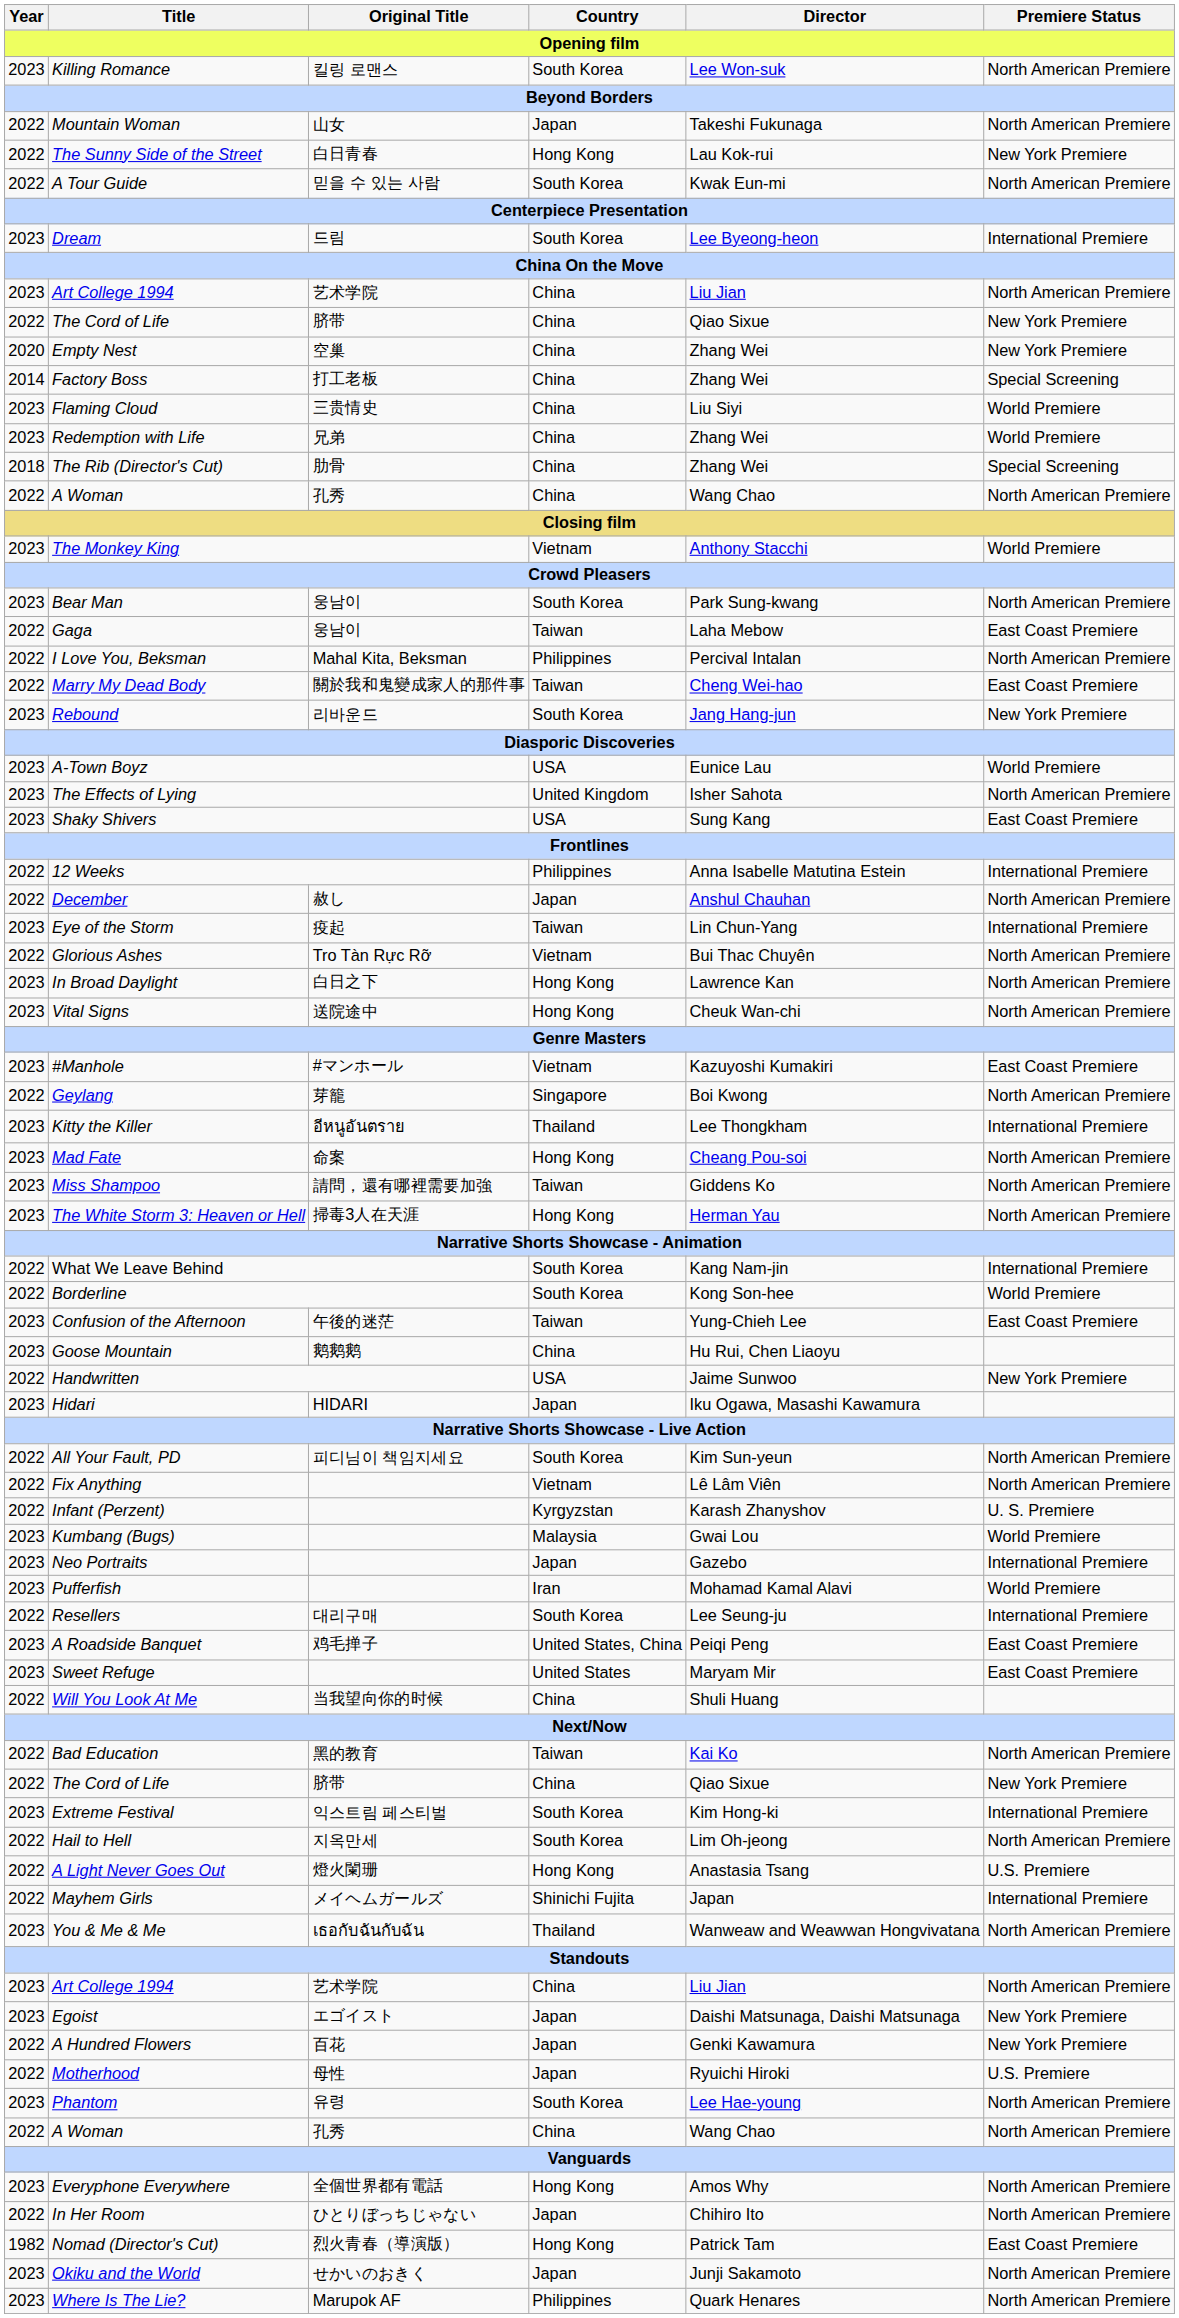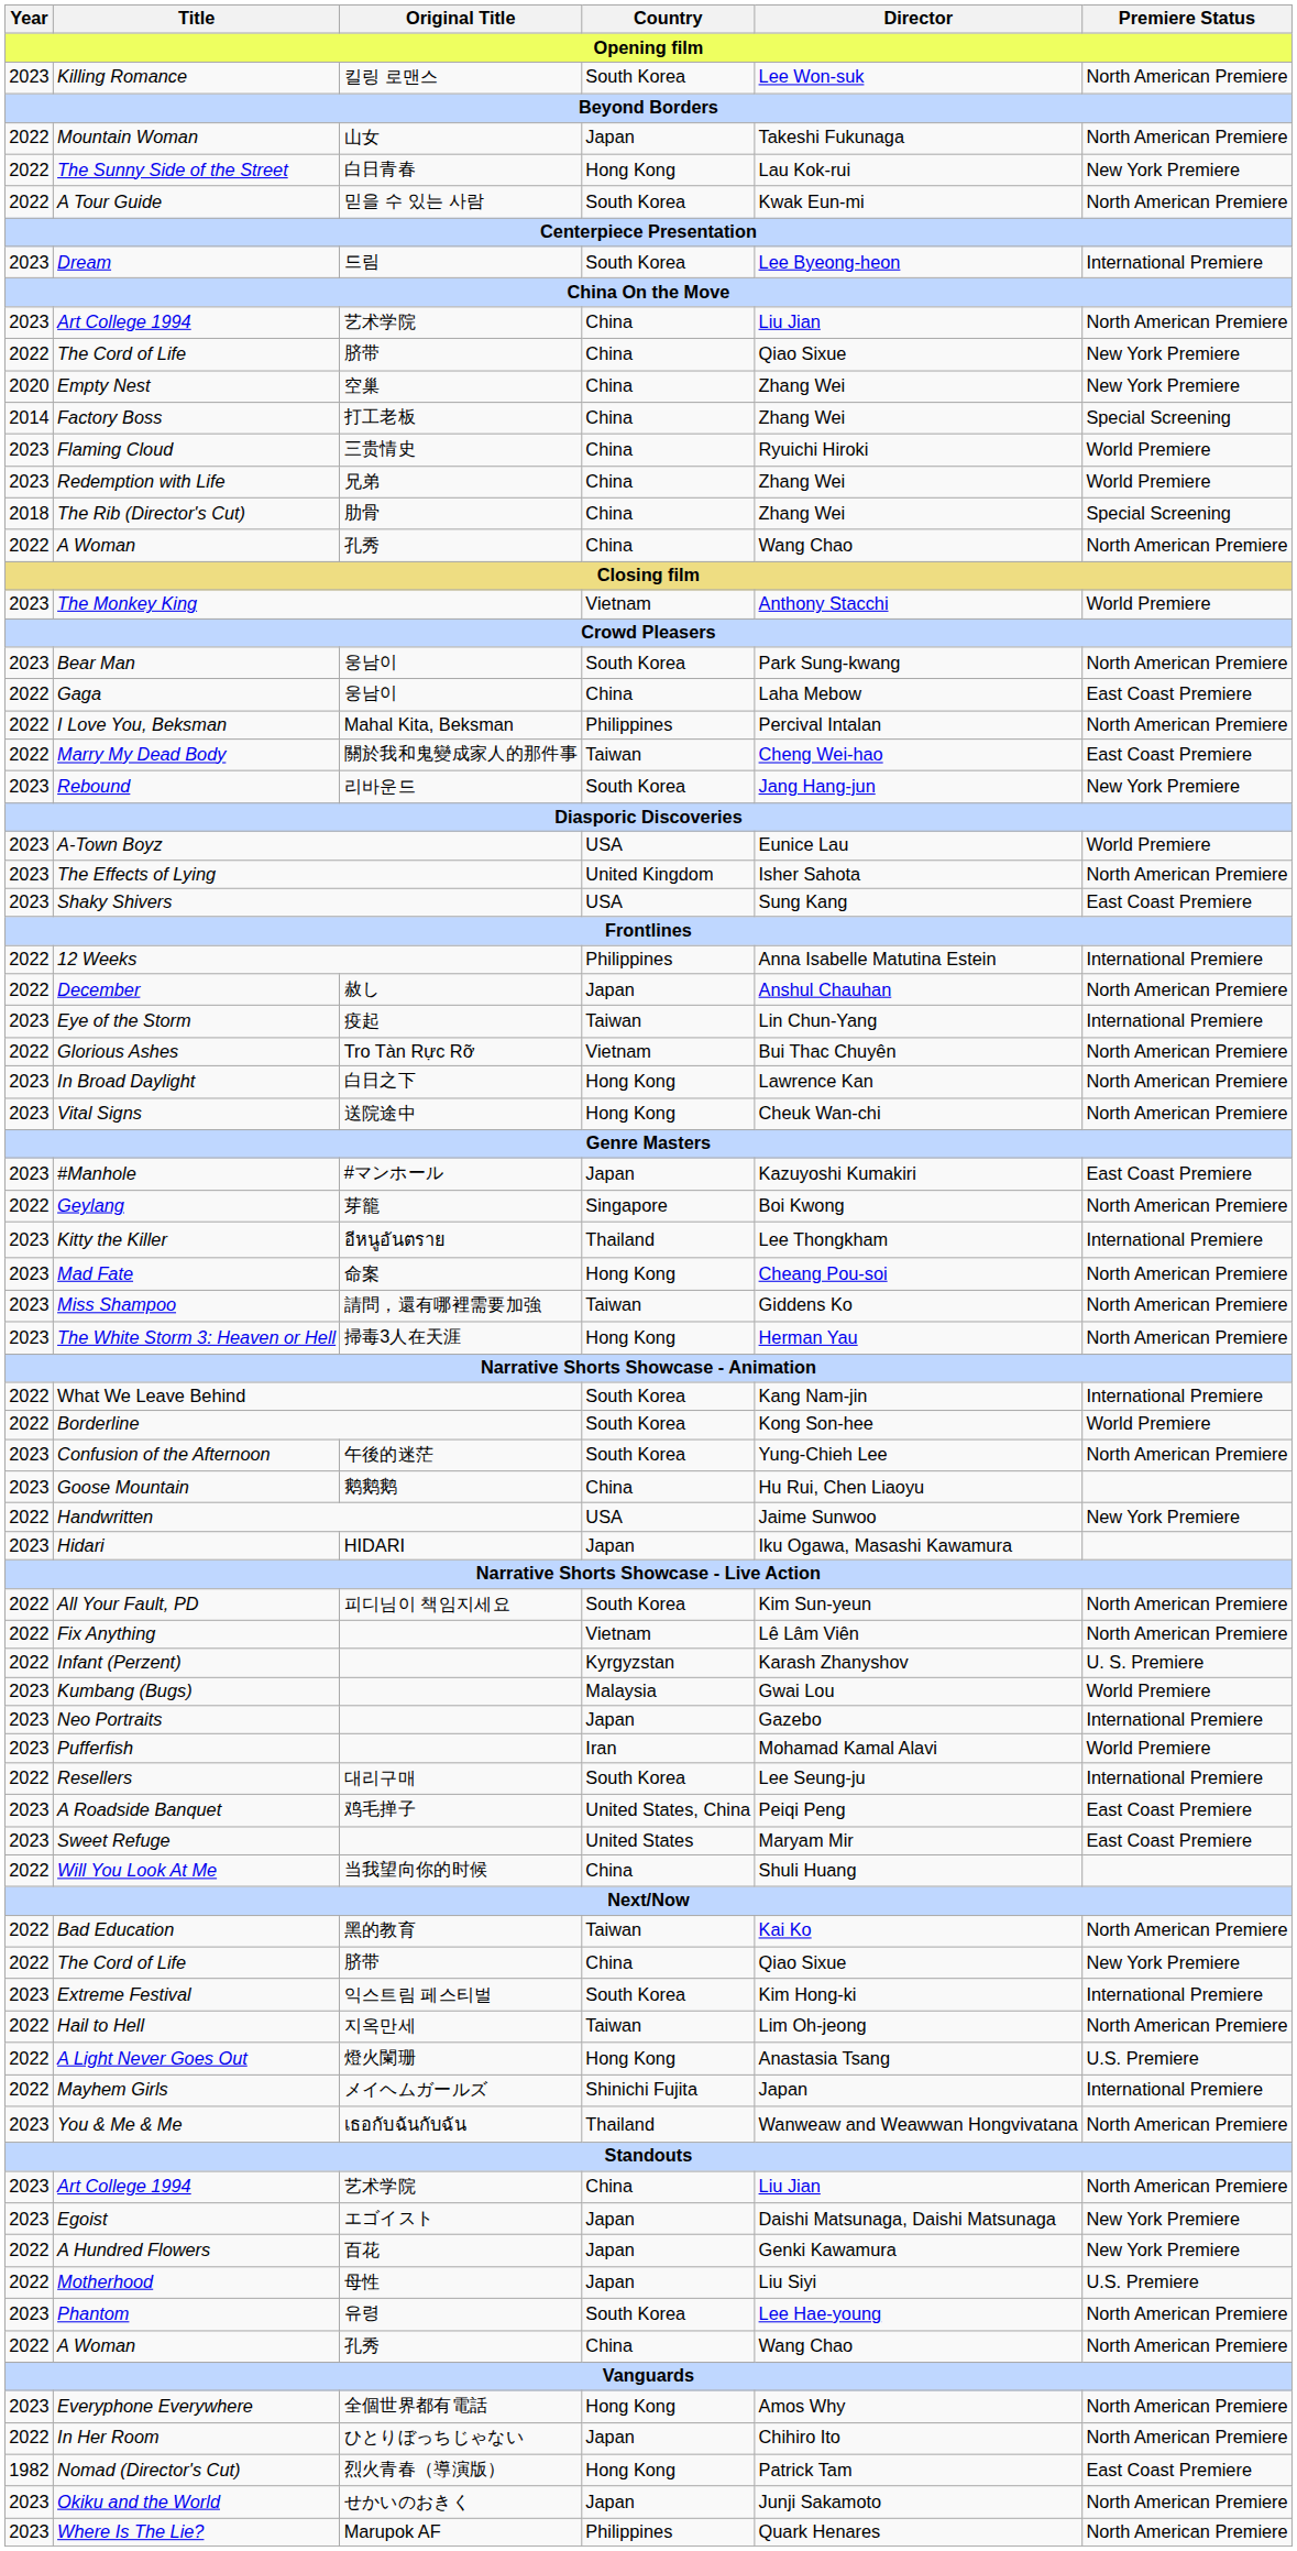 <table class="wikitable">
 <tr>
 <th>Year</th>
 <th>Title</th>
 <th>Original Title</th>
 <th>Country</th>
 <th>Director</th>
 <th>Premiere Status</th>
 </tr>
 <tr>
 <th colspan="6" style="background:#eeff60"><strong>Opening film</strong></th>
 </tr>
 <tr>
 <td>2023</td>
 <td><em>Killing Romance</em></td>
 <td>킬링 로맨스</td>
 <td>South Korea</td>
 <td><a href='#'>Lee Won-suk</a></td>
 <td>North American Premiere</td>
 </tr>
 <tr>
 <th colspan="6" style="background:#bfd7ff"><strong>Beyond Borders</strong></th>
 </tr>
 <tr>
 <td>2022</td>
 <td><em>Mountain Woman</em></td>
 <td>山女</td>
 <td>Japan</td>
 <td>Takeshi Fukunaga</td>
 <td>North American Premiere</td>
 </tr>
 <tr>
 <td>2022</td>
 <td><em><a href='#'>The Sunny Side of the Street</a></em></td>
 <td>白日青春</td>
 <td>Hong Kong</td>
 <td>Lau Kok-rui</td>
 <td>New York Premiere</td>
 </tr>
 <tr>
 <td>2022</td>
 <td><em>A Tour Guide</em></td>
 <td>믿을 수 있는 사람</td>
 <td>South Korea</td>
 <td>Kwak Eun-mi</td>
 <td>North American Premiere</td>
 </tr>
 <tr>
 <th colspan="6" style="background:#bfd7ff"><strong>Centerpiece Presentation</strong></th>
 </tr>
 <tr>
 <td>2023</td>
 <td><em><a href='#'>Dream</a></em></td>
 <td>드림</td>
 <td>South Korea</td>
 <td><a href='#'>Lee Byeong-heon</a></td>
 <td>International Premiere</td>
 </tr>
 <tr>
 <th colspan="6" style="background:#bfd7ff"><strong>China On the Move</strong></th>
 </tr>
 <tr>
 <td>2023</td>
 <td><em><a href='#'>Art College 1994</a></em></td>
 <td>艺术学院</td>
 <td>China</td>
 <td><a href='#'>Liu Jian</a></td>
 <td>North American Premiere</td>
 </tr>
 <tr>
 <td>2022</td>
 <td><em>The Cord of Life</em></td>
 <td>脐带</td>
 <td>China</td>
 <td>Qiao Sixue</td>
 <td>New York Premiere</td>
 </tr>
 <tr>
 <td>2020</td>
 <td><em>Empty Nest</em></td>
 <td>空巢</td>
 <td>China</td>
 <td>Zhang Wei</td>
 <td>New York Premiere</td>
 </tr>
 <tr>
 <td>2014</td>
 <td><em>Factory Boss</em></td>
 <td>打工老板</td>
 <td>China</td>
 <td>Zhang Wei</td>
 <td>Special Screening</td>
 </tr>
 <tr>
 <td>2023</td>
 <td><em>Flaming Cloud</em></td>
 <td>三贵情史</td>
 <td>China</td>
-<td>Liu Siyi</td>
+<td>Ryuichi Hiroki</td>
 <td>World Premiere</td>
 </tr>
 <tr>
 <td>2023</td>
 <td><em>Redemption with Life</em></td>
 <td>兄弟</td>
 <td>China</td>
 <td>Zhang Wei</td>
 <td>World Premiere</td>
 </tr>
 <tr>
 <td>2018</td>
 <td><em>The Rib (Director's Cut)</em></td>
 <td>肋骨</td>
 <td>China</td>
 <td>Zhang Wei</td>
 <td>Special Screening</td>
 </tr>
 <tr>
 <td>2022</td>
 <td><em>A Woman</em></td>
 <td>孔秀</td>
 <td>China</td>
 <td>Wang Chao</td>
 <td>North American Premiere</td>
 </tr>
 <tr>
 <th colspan="6" style="background:#eedd82"><strong>Closing film</strong></th>
 </tr>
 <tr>
 <td>2023</td>
 <td colspan="2"><em><a href='#'>The Monkey King</a></em></td>
 <td>Vietnam</td>
 <td><a href='#'>Anthony Stacchi</a></td>
 <td>World Premiere</td>
 </tr>
 <tr>
 <th colspan="6" style="background:#bfd7ff"><strong>Crowd Pleasers</strong></th>
 </tr>
 <tr>
 <td>2023</td>
 <td><em>Bear Man</em></td>
 <td>웅남이</td>
 <td>South Korea</td>
 <td>Park Sung-kwang</td>
 <td>North American Premiere</td>
 </tr>
 <tr>
 <td>2022</td>
 <td><em>Gaga</em></td>
 <td>웅남이</td>
-<td>Taiwan</td>
+<td>China</td>
 <td>Laha Mebow</td>
 <td>East Coast Premiere</td>
 </tr>
 <tr>
 <td>2022</td>
 <td><em>I Love You, Beksman</em></td>
 <td>Mahal Kita, Beksman</td>
 <td>Philippines</td>
 <td>Percival Intalan</td>
 <td>North American Premiere</td>
 </tr>
 <tr>
 <td>2022</td>
 <td><em><a href='#'>Marry My Dead Body</a></em></td>
 <td>關於我和鬼變成家人的那件事</td>
 <td>Taiwan</td>
 <td><a href='#'>Cheng Wei-hao</a></td>
 <td>East Coast Premiere</td>
 </tr>
 <tr>
 <td>2023</td>
 <td><em><a href='#'>Rebound</a></em></td>
 <td>리바운드</td>
 <td>South Korea</td>
 <td><a href='#'>Jang Hang-jun</a></td>
 <td>New York Premiere</td>
 </tr>
 <tr>
 <th colspan="6" style="background:#bfd7ff"><strong>Diasporic Discoveries</strong></th>
 </tr>
 <tr>
 <td>2023</td>
 <td colspan="2"><em>A-Town Boyz</em></td>
 <td>USA</td>
 <td>Eunice Lau</td>
 <td>World Premiere</td>
 </tr>
 <tr>
 <td>2023</td>
 <td colspan="2"><em>The Effects of Lying</em></td>
 <td>United Kingdom</td>
 <td>Isher Sahota</td>
 <td>North American Premiere</td>
 </tr>
 <tr>
 <td>2023</td>
 <td colspan="2"><em>Shaky Shivers</em></td>
 <td>USA</td>
 <td>Sung Kang</td>
 <td>East Coast Premiere</td>
 </tr>
 <tr>
 <th colspan="6" style="background:#bfd7ff"><strong>Frontlines</strong></th>
 </tr>
 <tr>
 <td>2022</td>
 <td colspan="2"><em>12 Weeks</em></td>
 <td>Philippines</td>
 <td>Anna Isabelle Matutina Estein</td>
 <td>International Premiere</td>
 </tr>
 <tr>
 <td>2022</td>
 <td><em><a href='#'>December</a></em></td>
 <td>赦し</td>
 <td>Japan</td>
 <td><a href='#'>Anshul Chauhan</a></td>
 <td>North American Premiere</td>
 </tr>
 <tr>
 <td>2023</td>
 <td><em>Eye of the Storm</em></td>
 <td>疫起</td>
 <td>Taiwan</td>
 <td>Lin Chun-Yang</td>
 <td>International Premiere</td>
 </tr>
 <tr>
 <td>2022</td>
 <td><em>Glorious Ashes</em></td>
 <td>Tro Tàn Rực Rỡ</td>
 <td>Vietnam</td>
 <td>Bui Thac Chuyên</td>
 <td>North American Premiere</td>
 </tr>
 <tr>
 <td>2023</td>
 <td><em>In Broad Daylight</em></td>
 <td>白日之下</td>
 <td>Hong Kong</td>
 <td>Lawrence Kan</td>
 <td>North American Premiere</td>
 </tr>
 <tr>
 <td>2023</td>
 <td><em>Vital Signs</em></td>
 <td>送院途中</td>
 <td>Hong Kong</td>
 <td>Cheuk Wan-chi</td>
 <td>North American Premiere</td>
 </tr>
 <tr>
 <th colspan="6" style="background:#bfd7ff"><strong>Genre Masters</strong></th>
 </tr>
 <tr>
 <td>2023</td>
 <td><em>#Manhole</em></td>
 <td>#マンホール</td>
-<td>Vietnam</td>
+<td>Japan</td>
 <td>Kazuyoshi Kumakiri</td>
 <td>East Coast Premiere</td>
 </tr>
 <tr>
 <td>2022</td>
 <td><em><a href='#'>Geylang</a></em></td>
 <td>芽籠</td>
 <td>Singapore</td>
 <td>Boi Kwong</td>
 <td>North American Premiere</td>
 </tr>
 <tr>
 <td>2023</td>
 <td><em>Kitty the Killer</em></td>
 <td>อีหนูอันตราย</td>
 <td>Thailand</td>
 <td>Lee Thongkham</td>
 <td>International Premiere</td>
 </tr>
 <tr>
 <td>2023</td>
 <td><em><a href='#'>Mad Fate</a></em></td>
 <td>命案</td>
 <td>Hong Kong</td>
 <td><a href='#'>Cheang Pou-soi</a></td>
 <td>North American Premiere</td>
 </tr>
 <tr>
 <td>2023</td>
 <td><em><a href='#'>Miss Shampoo</a></em></td>
 <td>請問，還有哪裡需要加強</td>
 <td>Taiwan</td>
 <td>Giddens Ko</td>
 <td>North American Premiere</td>
 </tr>
 <tr>
 <td>2023</td>
 <td><em><a href='#'>The White Storm 3: Heaven or Hell</a></em></td>
 <td>掃毒3人在天涯</td>
 <td>Hong Kong</td>
 <td><a href='#'>Herman Yau</a></td>
 <td>North American Premiere</td>
 </tr>
 <tr>
 <th colspan="6" style="background:#bfd7ff"><strong>Narrative Shorts Showcase - Animation</strong></th>
 </tr>
 <tr>
 <td>2022</td>
 <td colspan="2">What We Leave Behind</td>
 <td>South Korea</td>
 <td>Kang Nam-jin</td>
 <td>International Premiere</td>
 </tr>
 <tr>
 <td>2022</td>
 <td colspan="2"><em>Borderline</em></td>
 <td>South Korea</td>
 <td>Kong Son-hee</td>
 <td>World Premiere</td>
 </tr>
 <tr>
 <td>2023</td>
 <td><em>Confusion of the Afternoon</em></td>
 <td>午後的迷茫</td>
-<td>Taiwan</td>
+<td>South Korea</td>
 <td>Yung-Chieh Lee</td>
-<td>East Coast Premiere</td>
+<td>North American Premiere</td>
 </tr>
 <tr>
 <td>2023</td>
 <td><em>Goose Mountain</em></td>
 <td>鹅鹅鹅</td>
 <td>China</td>
 <td>Hu Rui, Chen Liaoyu</td>
 <td></td>
 </tr>
 <tr>
 <td>2022</td>
 <td colspan="2"><em>Handwritten</em></td>
 <td>USA</td>
 <td>Jaime Sunwoo</td>
 <td>New York Premiere</td>
 </tr>
 <tr>
 <td>2023</td>
 <td><em>Hidari</em></td>
 <td>HIDARI</td>
 <td>Japan</td>
 <td>Iku Ogawa, Masashi Kawamura</td>
 <td></td>
 </tr>
 <tr>
 <th colspan="6" style="background:#bfd7ff"><strong>Narrative Shorts Showcase - Live Action</strong></th>
 </tr>
 <tr>
 <td>2022</td>
 <td><em>All Your Fault, PD</em></td>
 <td>피디님이 책임지세요</td>
 <td>South Korea</td>
 <td>Kim Sun-yeun</td>
 <td>North American Premiere</td>
 </tr>
 <tr>
 <td>2022</td>
 <td><em>Fix Anything</em></td>
 <td></td>
 <td>Vietnam</td>
 <td>Lê Lâm Viên</td>
 <td>North American Premiere</td>
 </tr>
 <tr>
 <td>2022</td>
 <td><em>Infant (Perzent)</em></td>
 <td></td>
 <td>Kyrgyzstan</td>
 <td>Karash Zhanyshov</td>
 <td>U. S. Premiere</td>
 </tr>
 <tr>
 <td>2023</td>
 <td><em>Kumbang (Bugs)</em></td>
 <td></td>
 <td>Malaysia</td>
 <td>Gwai Lou</td>
 <td>World Premiere</td>
 </tr>
 <tr>
 <td>2023</td>
 <td><em>Neo Portraits</em></td>
 <td></td>
 <td>Japan</td>
 <td>Gazebo</td>
 <td>International Premiere</td>
 </tr>
 <tr>
 <td>2023</td>
 <td><em>Pufferfish</em></td>
 <td></td>
 <td>Iran</td>
 <td>Mohamad Kamal Alavi</td>
 <td>World Premiere</td>
 </tr>
 <tr>
 <td>2022</td>
 <td><em>Resellers</em></td>
 <td>대리구매</td>
 <td>South Korea</td>
 <td>Lee Seung-ju</td>
 <td>International Premiere</td>
 </tr>
 <tr>
 <td>2023</td>
 <td><em>A Roadside Banquet</em></td>
 <td>鸡毛掸子</td>
 <td>United States, China</td>
 <td>Peiqi Peng</td>
 <td>East Coast Premiere</td>
 </tr>
 <tr>
 <td>2023</td>
 <td><em>Sweet Refuge</em></td>
 <td></td>
 <td>United States</td>
 <td>Maryam Mir</td>
 <td>East Coast Premiere</td>
 </tr>
 <tr>
 <td>2022</td>
 <td><em><a href='#'>Will You Look At Me</a></em></td>
 <td>当我望向你的时候</td>
 <td>China</td>
 <td>Shuli Huang</td>
 <td></td>
 </tr>
 <tr>
 <th colspan="6" style="background:#bfd7ff"><strong>Next/Now</strong></th>
 </tr>
 <tr>
 <td>2022</td>
 <td><em>Bad Education</em></td>
 <td>黑的教育</td>
 <td>Taiwan</td>
 <td><a href='#'>Kai Ko</a></td>
 <td>North American Premiere</td>
 </tr>
 <tr>
 <td>2022</td>
 <td><em>The Cord of Life</em></td>
 <td>脐带</td>
 <td>China</td>
 <td>Qiao Sixue</td>
 <td>New York Premiere</td>
 </tr>
 <tr>
 <td>2023</td>
 <td><em>Extreme Festival</em></td>
 <td>익스트림 페스티벌</td>
 <td>South Korea</td>
 <td>Kim Hong-ki</td>
 <td>International Premiere</td>
 </tr>
 <tr>
 <td>2022</td>
 <td><em>Hail to Hell</em></td>
 <td>지옥만세</td>
-<td>South Korea</td>
+<td>Taiwan</td>
 <td>Lim Oh-jeong</td>
 <td>North American Premiere</td>
 </tr>
 <tr>
 <td>2022</td>
 <td><em><a href='#'>A Light Never Goes Out</a></em></td>
 <td>燈火闌珊</td>
 <td>Hong Kong</td>
 <td>Anastasia Tsang</td>
 <td>U.S. Premiere</td>
 </tr>
 <tr>
 <td>2022</td>
 <td><em>Mayhem Girls</em></td>
 <td>メイヘムガールズ</td>
 <td>Shinichi Fujita</td>
 <td>Japan</td>
 <td>International Premiere</td>
 </tr>
 <tr>
 <td>2023</td>
 <td><em>You & Me & Me</em></td>
 <td>เธอกับฉันกับฉัน</td>
 <td>Thailand</td>
 <td>Wanweaw and Weawwan Hongvivatana</td>
 <td>North American Premiere</td>
 </tr>
 <tr>
 <th colspan="6" style="background:#bfd7ff"><strong>Standouts</strong></th>
 </tr>
 <tr>
 <td>2023</td>
 <td><em><a href='#'>Art College 1994</a></em></td>
 <td>艺术学院</td>
 <td>China</td>
 <td><a href='#'>Liu Jian</a></td>
 <td>North American Premiere</td>
 </tr>
 <tr>
 <td>2023</td>
 <td><em>Egoist</em></td>
 <td>エゴイスト</td>
 <td>Japan</td>
 <td>Daishi Matsunaga, Daishi Matsunaga</td>
 <td>New York Premiere</td>
 </tr>
 <tr>
 <td>2022</td>
 <td><em>A Hundred Flowers</em></td>
 <td>百花</td>
 <td>Japan</td>
 <td>Genki Kawamura</td>
 <td>New York Premiere</td>
 </tr>
 <tr>
 <td>2022</td>
 <td><a href='#'><em>Motherhood</em></a></td>
 <td>母性</td>
 <td>Japan</td>
-<td>Ryuichi Hiroki</td>
+<td>Liu Siyi</td>
 <td>U.S. Premiere</td>
 </tr>
 <tr>
 <td>2023</td>
 <td><em><a href='#'>Phantom</a></em></td>
 <td>유령</td>
 <td>South Korea</td>
 <td><a href='#'>Lee Hae-young</a></td>
 <td>North American Premiere</td>
 </tr>
 <tr>
 <td>2022</td>
 <td><em>A Woman</em></td>
 <td>孔秀</td>
 <td>China</td>
 <td>Wang Chao</td>
 <td>North American Premiere</td>
 </tr>
 <tr>
 <th colspan="6" style="background:#bfd7ff"><strong>Vanguards</strong></th>
 </tr>
 <tr>
 <td>2023</td>
 <td><em>Everyphone Everywhere</em></td>
 <td>全個世界都有電話</td>
 <td>Hong Kong</td>
 <td>Amos Why</td>
 <td>North American Premiere</td>
 </tr>
 <tr>
 <td>2022</td>
 <td><em>In Her Room</em></td>
 <td>ひとりぼっちじゃない</td>
 <td>Japan</td>
 <td>Chihiro Ito</td>
 <td>North American Premiere</td>
 </tr>
 <tr>
 <td>1982</td>
 <td><em>Nomad (Director's Cut)</em></td>
 <td>烈火青春（導演版）</td>
 <td>Hong Kong</td>
 <td>Patrick Tam</td>
 <td>East Coast Premiere</td>
 </tr>
 <tr>
 <td>2023</td>
 <td><em><a href='#'>Okiku and the World</a></em></td>
 <td>せかいのおきく</td>
 <td>Japan</td>
 <td>Junji Sakamoto</td>
 <td>North American Premiere</td>
 </tr>
 <tr>
 <td>2023</td>
 <td><em><a href='#'>Where Is The Lie?</a></em></td>
 <td>Marupok AF</td>
 <td>Philippines</td>
 <td>Quark Henares</td>
 <td>North American Premiere</td>
 </tr>
 <tr>
 </tr>
 </table>
